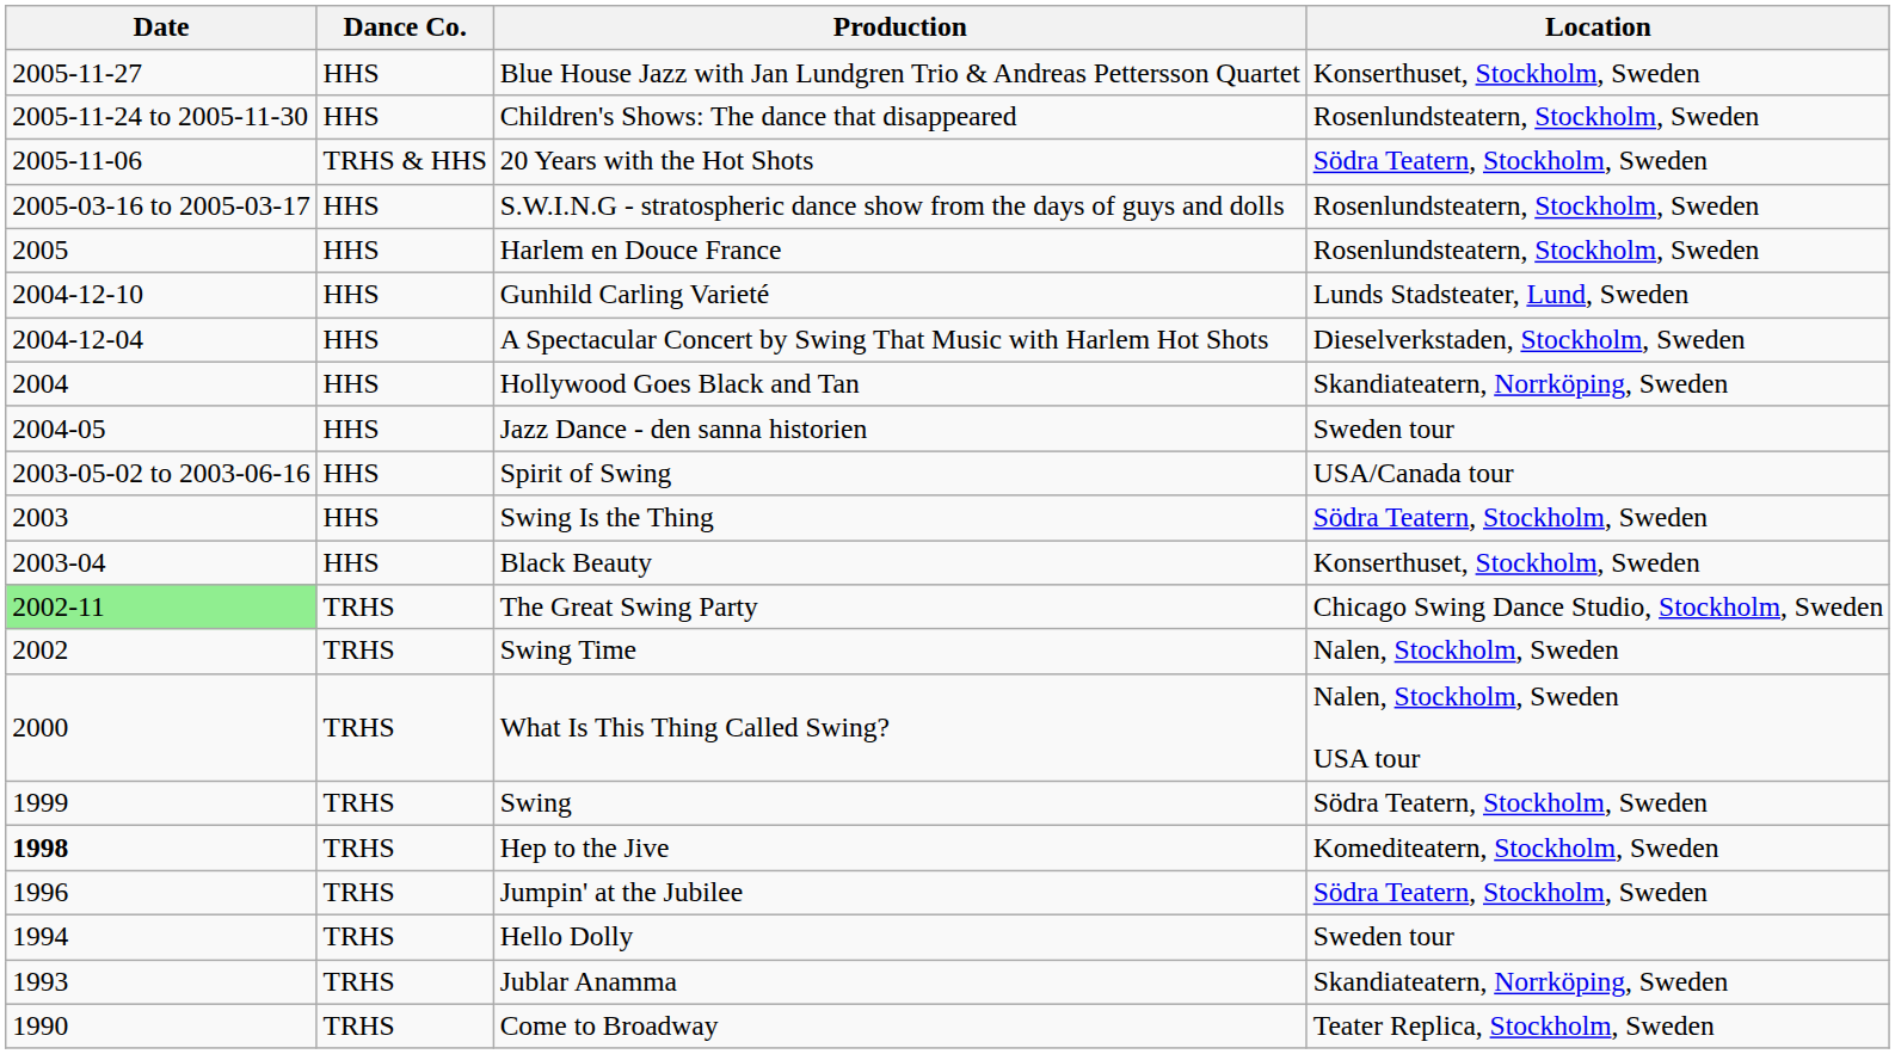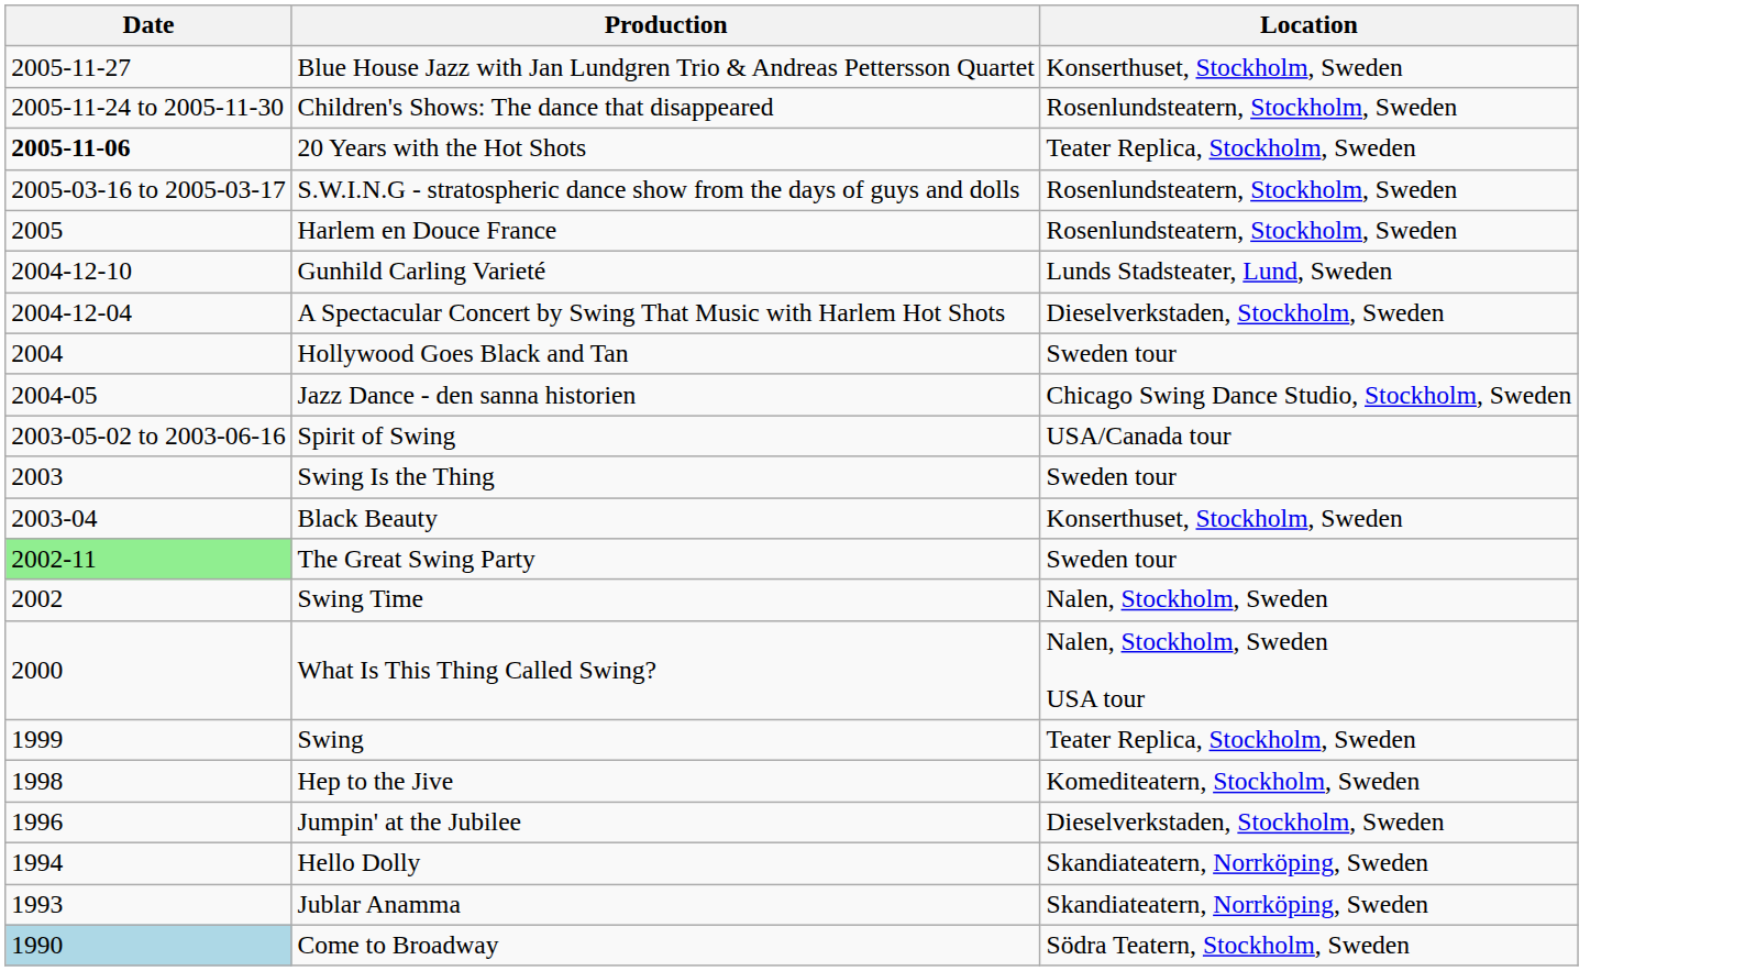 <table class="wikitable">
 <tr>
 <th>Date</th>
-<th>Dance Co.</th>
 <th>Production</th>
 <th>Location<br></th>
 </tr>
 <tr>
 <td>2005-11-27</td>
-<td>HHS</td>
 <td>Blue House Jazz with Jan Lundgren Trio & Andreas Pettersson Quartet</td>
 <td>Konserthuset, <a href='#'>Stockholm</a>, Sweden</td>
 </tr>
 <tr>
 <td>2005-11-24 to 2005-11-30</td>
-<td>HHS</td>
 <td>Children's Shows: The dance that disappeared</td>
 <td>Rosenlundsteatern, <a href='#'>Stockholm</a>, Sweden</td>
 </tr>
 <tr>
-<td>2005-11-06</td>
-<td>TRHS & HHS</td>
+<td><strong>2005-11-06</strong></td>
 <td>20 Years with the Hot Shots</td>
-<td><a href='#'>Södra Teatern</a>, <a href='#'>Stockholm</a>, Sweden</td>
+<td>Teater Replica, <a href='#'>Stockholm</a>, Sweden</td>
 </tr>
 <tr>
 <td>2005-03-16 to 2005-03-17</td>
-<td>HHS</td>
 <td>S.W.I.N.G - stratospheric dance show from the days of guys and dolls</td>
 <td>Rosenlundsteatern, <a href='#'>Stockholm</a>, Sweden</td>
 </tr>
 <tr>
 <td>2005</td>
-<td>HHS</td>
 <td>Harlem en Douce France</td>
 <td>Rosenlundsteatern, <a href='#'>Stockholm</a>, Sweden</td>
 </tr>
 <tr>
 <td>2004-12-10</td>
-<td>HHS</td>
 <td>Gunhild Carling Varieté</td>
 <td>Lunds Stadsteater, <a href='#'>Lund</a>, Sweden</td>
 </tr>
 <tr>
 <td>2004-12-04</td>
-<td>HHS</td>
 <td>A Spectacular Concert by Swing That Music with Harlem Hot Shots</td>
 <td>Dieselverkstaden, <a href='#'>Stockholm</a>, Sweden</td>
 </tr>
 <tr>
 <td>2004</td>
-<td>HHS</td>
 <td>Hollywood Goes Black and Tan</td>
-<td>Skandiateatern, <a href='#'>Norrköping</a>, Sweden</td>
+<td>Sweden tour</td>
 </tr>
 <tr>
 <td>2004-05</td>
-<td>HHS</td>
 <td>Jazz Dance - den sanna historien</td>
-<td>Sweden tour</td>
+<td>Chicago Swing Dance Studio, <a href='#'>Stockholm</a>, Sweden</td>
 </tr>
 <tr>
 <td>2003-05-02 to 2003-06-16</td>
-<td>HHS</td>
 <td>Spirit of Swing</td>
 <td>USA/Canada tour</td>
 </tr>
 <tr>
 <td>2003</td>
-<td>HHS</td>
 <td>Swing Is the Thing</td>
-<td><a href='#'>Södra Teatern</a>, <a href='#'>Stockholm</a>, Sweden</td>
+<td>Sweden tour</td>
 </tr>
 <tr>
 <td>2003-04</td>
-<td>HHS</td>
 <td>Black Beauty</td>
 <td>Konserthuset, <a href='#'>Stockholm</a>, Sweden</td>
 </tr>
 <tr>
 <td style="background: lightgreen;">2002-11</td>
-<td>TRHS</td>
 <td>The Great Swing Party</td>
-<td>Chicago Swing Dance Studio, <a href='#'>Stockholm</a>, Sweden</td>
+<td>Sweden tour</td>
 </tr>
 <tr>
 <td>2002</td>
-<td>TRHS</td>
 <td>Swing Time</td>
 <td>Nalen, <a href='#'>Stockholm</a>, Sweden</td>
 </tr>
 <tr>
 <td>2000</td>
-<td>TRHS</td>
 <td>What Is This Thing Called Swing?</td>
 <td>Nalen, <a href='#'>Stockholm</a>, Sweden<br><br>USA tour</td>
 </tr>
 <tr>
 <td>1999</td>
-<td>TRHS</td>
 <td>Swing</td>
-<td>Södra Teatern, <a href='#'>Stockholm</a>, Sweden</td>
+<td>Teater Replica, <a href='#'>Stockholm</a>, Sweden</td>
 </tr>
 <tr>
-<td><strong>1998</strong></td>
-<td>TRHS</td>
+<td>1998</td>
 <td>Hep to the Jive</td>
 <td>Komediteatern, <a href='#'>Stockholm</a>, Sweden</td>
 </tr>
 <tr>
 <td>1996</td>
-<td>TRHS</td>
 <td>Jumpin' at the Jubilee</td>
-<td><a href='#'>Södra Teatern</a>, <a href='#'>Stockholm</a>, Sweden</td>
+<td>Dieselverkstaden, <a href='#'>Stockholm</a>, Sweden</td>
 </tr>
 <tr>
 <td>1994</td>
-<td>TRHS</td>
 <td>Hello Dolly</td>
-<td>Sweden tour</td>
+<td>Skandiateatern, <a href='#'>Norrköping</a>, Sweden</td>
 </tr>
 <tr>
 <td>1993</td>
-<td>TRHS</td>
 <td>Jublar Anamma</td>
 <td>Skandiateatern, <a href='#'>Norrköping</a>, Sweden</td>
 </tr>
 <tr>
-<td>1990</td>
-<td>TRHS</td>
+<td style="background: lightblue;">1990</td>
 <td>Come to Broadway</td>
-<td>Teater Replica, <a href='#'>Stockholm</a>, Sweden</td>
+<td>Södra Teatern, <a href='#'>Stockholm</a>, Sweden</td>
 </tr>
 </table>
